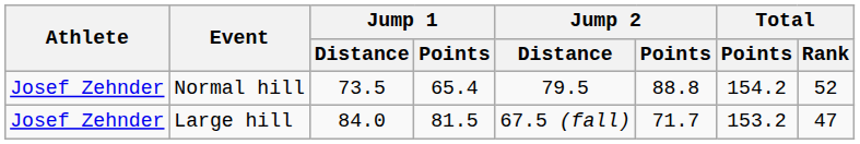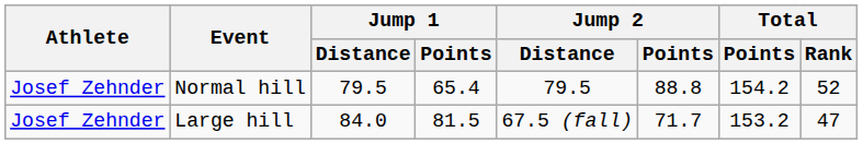 <table class="wikitable" style="font-size:90%">
 <tr>
 <th rowspan="2">Athlete</th>
 <th rowspan="2">Event</th>
 <th colspan="2">Jump 1</th>
 <th colspan="2">Jump 2</th>
 <th colspan="2">Total</th>
 </tr>
 <tr>
 <th>Distance</th>
 <th>Points</th>
 <th>Distance</th>
 <th>Points</th>
 <th>Points</th>
 <th>Rank</th>
 </tr>
 <tr>
 <td><a href='#'>Josef Zehnder</a></td>
 <td>Normal hill</td>
-<td align="center">73.5</td>
+<td align="center">79.5</td>
 <td align="center">65.4</td>
 <td align="center">79.5</td>
 <td align="center">88.8</td>
 <td align="center">154.2</td>
 <td align="center">52</td>
 </tr>
 <tr>
 <td><a href='#'>Josef Zehnder</a></td>
 <td>Large hill</td>
 <td align="center">84.0</td>
 <td align="center">81.5</td>
 <td align="center">67.5 <em>(fall)</em></td>
 <td align="center">71.7</td>
 <td align="center">153.2</td>
 <td align="center">47</td>
 </tr>
 </table>
